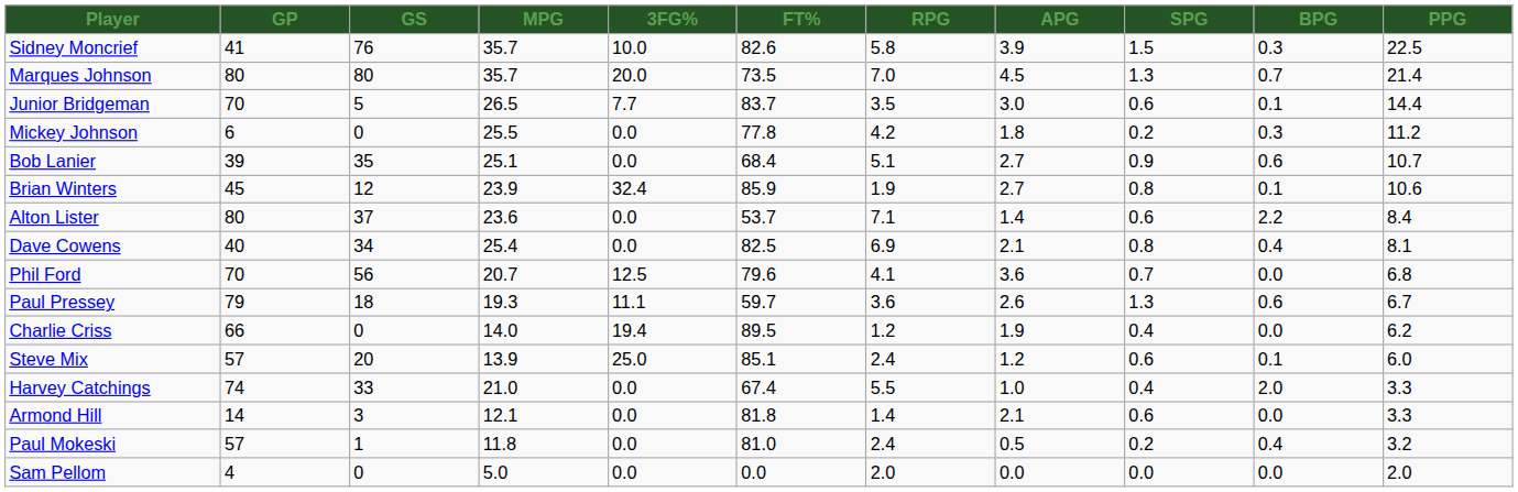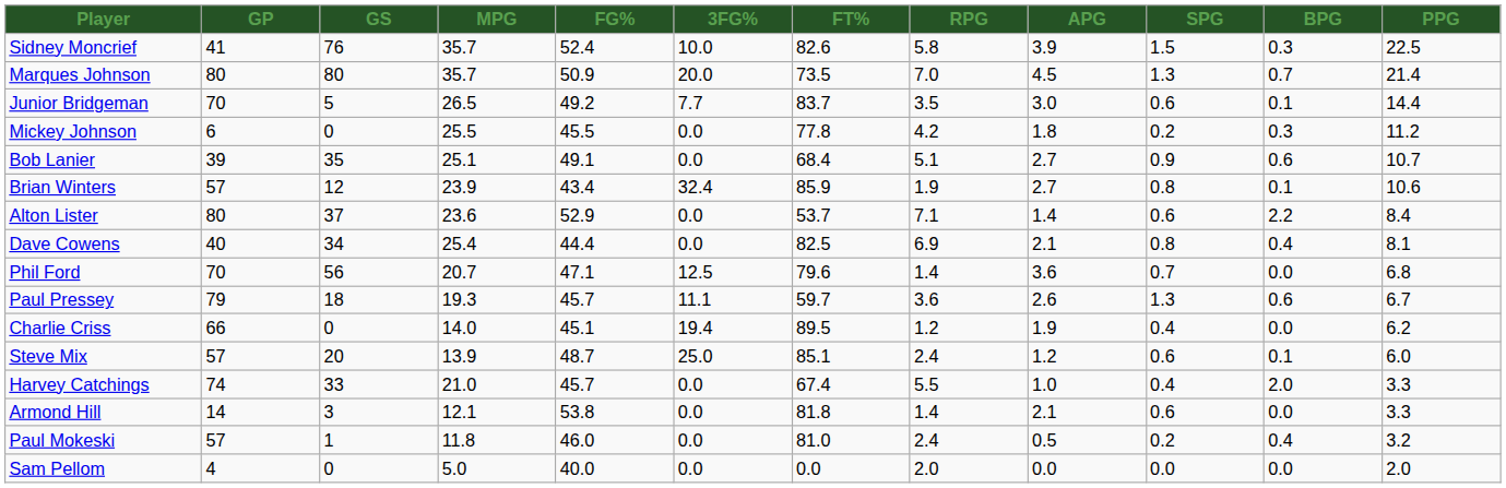 <table class="wikitable sortable" style="font-size: 90%">
 <tr>
 <th style="background:#255325; color:#59A04F" width="10%">Player</th>
 <th style="background:#255325; color:#59A04F" width="6%">GP</th>
 <th style="background:#255325; color:#59A04F" width="6%">GS</th>
 <th style="background:#255325; color:#59A04F" width="6%">MPG</th>
+<th style="background:#255325; color:#59A04F" width="6%">FG%</th>
 <th style="background:#255325; color:#59A04F" width="6%">3FG%</th>
 <th style="background:#255325; color:#59A04F" width="6%">FT%</th>
 <th style="background:#255325; color:#59A04F" width="6%">RPG</th>
 <th style="background:#255325; color:#59A04F" width="6%">APG</th>
 <th style="background:#255325; color:#59A04F" width="6%">SPG</th>
 <th style="background:#255325; color:#59A04F" width="6%">BPG</th>
 <th style="background:#255325; color:#59A04F" width="6%">PPG</th>
 </tr>
 <tr>
 <td><a href='#'>Sidney Moncrief</a></td>
 <td>41</td>
 <td>76</td>
 <td>35.7</td>
+<td>52.4</td>
 <td>10.0</td>
 <td>82.6</td>
 <td>5.8</td>
 <td>3.9</td>
 <td>1.5</td>
 <td>0.3</td>
 <td>22.5</td>
 </tr>
 <tr>
 <td><a href='#'>Marques Johnson</a></td>
 <td>80</td>
 <td>80</td>
 <td>35.7</td>
+<td>50.9</td>
 <td>20.0</td>
 <td>73.5</td>
 <td>7.0</td>
 <td>4.5</td>
 <td>1.3</td>
 <td>0.7</td>
 <td>21.4</td>
 </tr>
 <tr>
 <td><a href='#'>Junior Bridgeman</a></td>
 <td>70</td>
 <td>5</td>
 <td>26.5</td>
+<td>49.2</td>
 <td>7.7</td>
 <td>83.7</td>
 <td>3.5</td>
 <td>3.0</td>
 <td>0.6</td>
 <td>0.1</td>
 <td>14.4</td>
 </tr>
 <tr>
 <td><a href='#'>Mickey Johnson</a></td>
 <td>6</td>
 <td>0</td>
 <td>25.5</td>
+<td>45.5</td>
 <td>0.0</td>
 <td>77.8</td>
 <td>4.2</td>
 <td>1.8</td>
 <td>0.2</td>
 <td>0.3</td>
 <td>11.2</td>
 </tr>
 <tr>
 <td><a href='#'>Bob Lanier</a></td>
 <td>39</td>
 <td>35</td>
 <td>25.1</td>
+<td>49.1</td>
 <td>0.0</td>
 <td>68.4</td>
 <td>5.1</td>
 <td>2.7</td>
 <td>0.9</td>
 <td>0.6</td>
 <td>10.7</td>
 </tr>
 <tr>
 <td><a href='#'>Brian Winters</a></td>
-<td>45</td>
+<td>57</td>
 <td>12</td>
 <td>23.9</td>
+<td>43.4</td>
 <td>32.4</td>
 <td>85.9</td>
 <td>1.9</td>
 <td>2.7</td>
 <td>0.8</td>
 <td>0.1</td>
 <td>10.6</td>
 </tr>
 <tr>
 <td><a href='#'>Alton Lister</a></td>
 <td>80</td>
 <td>37</td>
 <td>23.6</td>
+<td>52.9</td>
 <td>0.0</td>
 <td>53.7</td>
 <td>7.1</td>
 <td>1.4</td>
 <td>0.6</td>
 <td>2.2</td>
 <td>8.4</td>
 </tr>
 <tr>
 <td><a href='#'>Dave Cowens</a></td>
 <td>40</td>
 <td>34</td>
 <td>25.4</td>
+<td>44.4</td>
 <td>0.0</td>
 <td>82.5</td>
 <td>6.9</td>
 <td>2.1</td>
 <td>0.8</td>
 <td>0.4</td>
 <td>8.1</td>
 </tr>
 <tr>
 <td><a href='#'>Phil Ford</a></td>
 <td>70</td>
 <td>56</td>
 <td>20.7</td>
+<td>47.1</td>
 <td>12.5</td>
 <td>79.6</td>
-<td>4.1</td>
+<td>1.4</td>
 <td>3.6</td>
 <td>0.7</td>
 <td>0.0</td>
 <td>6.8</td>
 </tr>
 <tr>
 <td><a href='#'>Paul Pressey</a></td>
 <td>79</td>
 <td>18</td>
 <td>19.3</td>
+<td>45.7</td>
 <td>11.1</td>
 <td>59.7</td>
 <td>3.6</td>
 <td>2.6</td>
 <td>1.3</td>
 <td>0.6</td>
 <td>6.7</td>
 </tr>
 <tr>
 <td><a href='#'>Charlie Criss</a></td>
 <td>66</td>
 <td>0</td>
 <td>14.0</td>
+<td>45.1</td>
 <td>19.4</td>
 <td>89.5</td>
 <td>1.2</td>
 <td>1.9</td>
 <td>0.4</td>
 <td>0.0</td>
 <td>6.2</td>
 </tr>
 <tr>
 <td><a href='#'>Steve Mix</a></td>
 <td>57</td>
 <td>20</td>
 <td>13.9</td>
+<td>48.7</td>
 <td>25.0</td>
 <td>85.1</td>
 <td>2.4</td>
 <td>1.2</td>
 <td>0.6</td>
 <td>0.1</td>
 <td>6.0</td>
 </tr>
 <tr>
 <td><a href='#'>Harvey Catchings</a></td>
 <td>74</td>
 <td>33</td>
 <td>21.0</td>
+<td>45.7</td>
 <td>0.0</td>
 <td>67.4</td>
 <td>5.5</td>
 <td>1.0</td>
 <td>0.4</td>
 <td>2.0</td>
 <td>3.3</td>
 </tr>
 <tr>
 <td><a href='#'>Armond Hill</a></td>
 <td>14</td>
 <td>3</td>
 <td>12.1</td>
+<td>53.8</td>
 <td>0.0</td>
 <td>81.8</td>
 <td>1.4</td>
 <td>2.1</td>
 <td>0.6</td>
 <td>0.0</td>
 <td>3.3</td>
 </tr>
 <tr>
 <td><a href='#'>Paul Mokeski</a></td>
 <td>57</td>
 <td>1</td>
 <td>11.8</td>
+<td>46.0</td>
 <td>0.0</td>
 <td>81.0</td>
 <td>2.4</td>
 <td>0.5</td>
 <td>0.2</td>
 <td>0.4</td>
 <td>3.2</td>
 </tr>
 <tr>
 <td><a href='#'>Sam Pellom</a></td>
 <td>4</td>
 <td>0</td>
 <td>5.0</td>
+<td>40.0</td>
 <td>0.0</td>
 <td>0.0</td>
 <td>2.0</td>
 <td>0.0</td>
 <td>0.0</td>
 <td>0.0</td>
 <td>2.0</td>
 </tr>
 </table>
